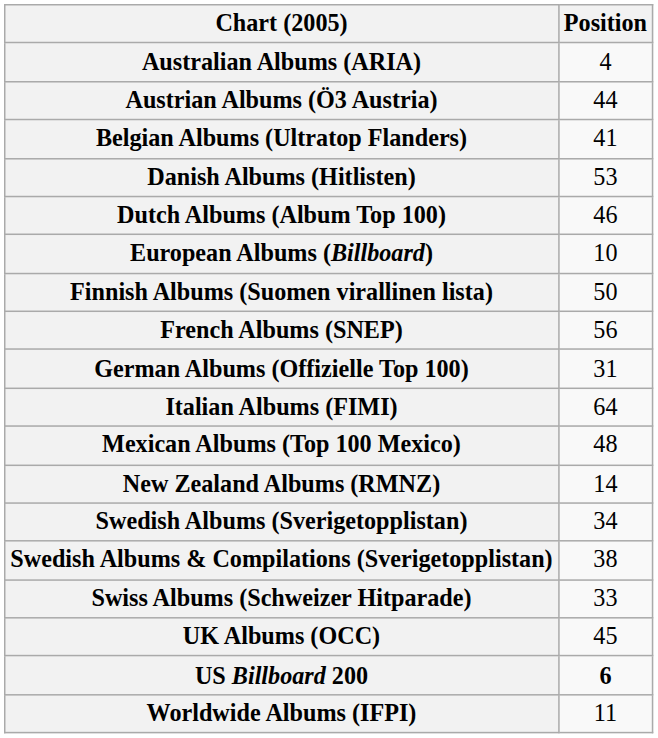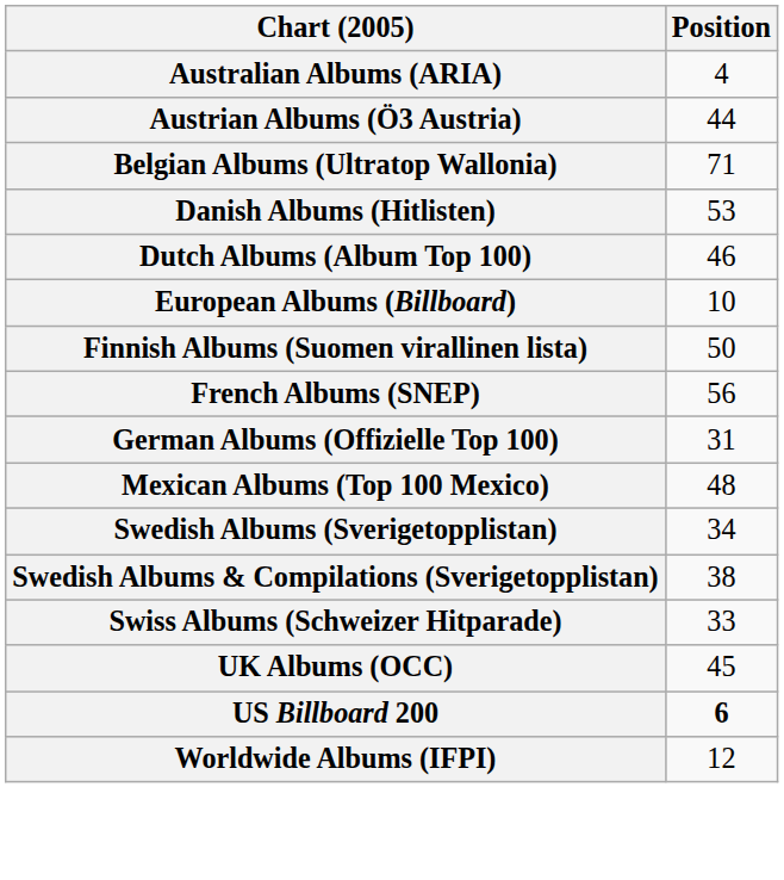 <table class="wikitable sortable plainrowheaders" style="text-align:center">
 <tr>
 <th scope="col">Chart (2005)</th>
 <th scope="col">Position</th>
 </tr>
 <tr>
 <th scope="row">Australian Albums (ARIA)</th>
 <td>4</td>
 </tr>
 <tr>
 <th scope="row">Austrian Albums (Ö3 Austria)</th>
 <td>44</td>
 </tr>
 <tr>
-<th scope="row">Belgian Albums (Ultratop Flanders)</th>
-<td>41</td>
+<th scope="row">Belgian Albums (Ultratop Wallonia)</th>
+<td>71</td>
 </tr>
 <tr>
 <th scope="row">Danish Albums (Hitlisten)</th>
 <td>53</td>
 </tr>
 <tr>
 <th scope="row">Dutch Albums (Album Top 100)</th>
 <td>46</td>
 </tr>
 <tr>
 <th scope="row">European Albums (<em>Billboard</em>)</th>
 <td>10</td>
 </tr>
 <tr>
 <th scope="row">Finnish Albums (Suomen virallinen lista)</th>
 <td>50</td>
 </tr>
 <tr>
 <th scope="row">French Albums (SNEP)</th>
 <td>56</td>
 </tr>
 <tr>
 <th scope="row">German Albums (Offizielle Top 100)</th>
 <td>31</td>
 </tr>
 <tr>
-<th scope="row">Italian Albums (FIMI)</th>
-<td>64</td>
-</tr>
-<tr>
 <th scope="row">Mexican Albums (Top 100 Mexico)</th>
 <td>48</td>
-</tr>
-<tr>
-<th scope="row">New Zealand Albums (RMNZ)</th>
-<td>14</td>
 </tr>
 <tr>
 <th scope="row">Swedish Albums (Sverigetopplistan)</th>
 <td>34</td>
 </tr>
 <tr>
 <th scope="row">Swedish Albums & Compilations (Sverigetopplistan)</th>
 <td>38</td>
 </tr>
 <tr>
 <th scope="row">Swiss Albums (Schweizer Hitparade)</th>
 <td>33</td>
 </tr>
 <tr>
 <th scope="row">UK Albums (OCC)</th>
 <td>45</td>
 </tr>
 <tr>
 <th scope="row">US <em>Billboard</em> 200</th>
 <td><strong>6</strong></td>
 </tr>
 <tr>
 <th scope="row">Worldwide Albums (IFPI)</th>
-<td>11</td>
+<td>12</td>
 </tr>
 </table>
